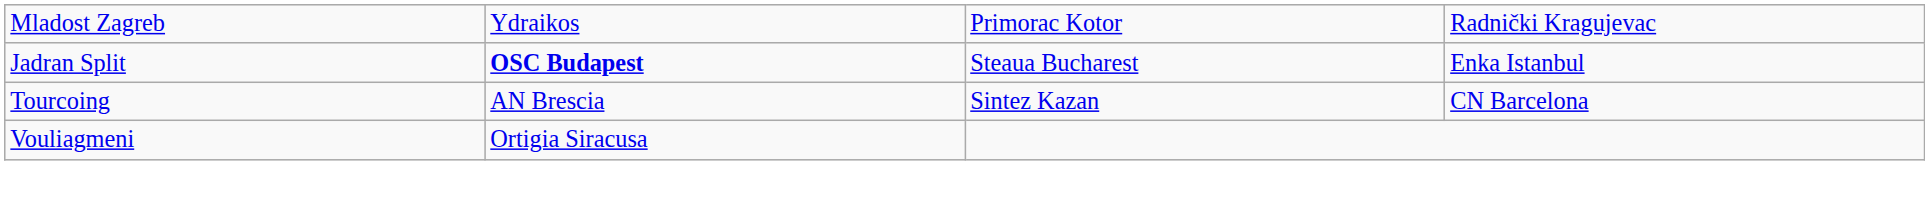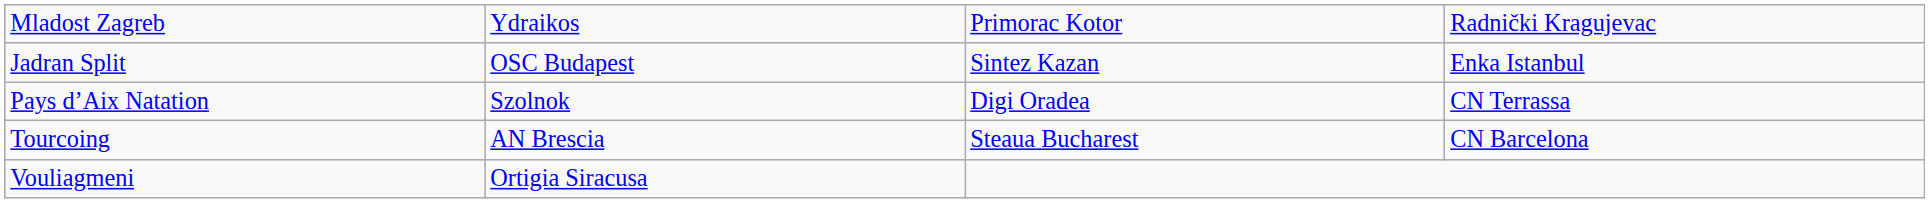 <table class="wikitable" style="table-layout:fixed;width:100%;">
 <tr>
 <td width=25%> <a href='#'>Mladost Zagreb</a></td>
 <td width=25%> <a href='#'>Ydraikos</a></td>
 <td width=25%> <a href='#'>Primorac Kotor</a></td>
 <td width=25%> <a href='#'>Radnički Kragujevac</a></td>
 </tr>
 <tr>
 <td width=25%> <a href='#'>Jadran Split</a></td>
-<td width=25%><strong> <a href='#'>OSC Budapest</a></strong></td>
-<td width=25%> <a href='#'>Steaua Bucharest</a></td>
+<td width=25%> <a href='#'>OSC Budapest</a></td>
+<td width=25%> <a href='#'>Sintez Kazan</a></td>
 <td width=25%> <a href='#'>Enka Istanbul</a></td>
+</tr>
+<tr>
+<td width=25%> <a href='#'>Pays d’Aix Natation</a></td>
+<td width=25%> <a href='#'>Szolnok</a></td>
+<td width=25%> <a href='#'>Digi Oradea</a></td>
+<td width=25%> <a href='#'>CN Terrassa</a></td>
 </tr>
 <tr>
 <td width=25%> <a href='#'>Tourcoing</a></td>
 <td width=25%> <a href='#'>AN Brescia</a></td>
-<td width=25%> <a href='#'>Sintez Kazan</a></td>
+<td width=25%> <a href='#'>Steaua Bucharest</a></td>
 <td width=25%> <a href='#'>CN Barcelona</a></td>
 </tr>
 <tr>
 <td width=25%> <a href='#'>Vouliagmeni</a></td>
 <td width=25%> <a href='#'>Ortigia Siracusa</a></td>
 </tr>
 </table>
